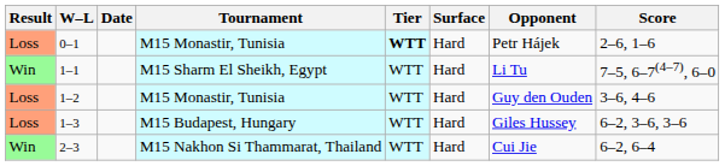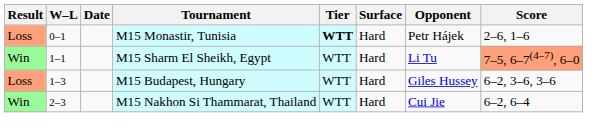 <table class="sortable wikitable">
 <tr>
 <th>Result</th>
 <th class="unsortable">W–L</th>
 <th>Date</th>
 <th>Tournament</th>
 <th>Tier</th>
 <th>Surface</th>
 <th>Opponent</th>
 <th class="unsortable">Score</th>
 </tr>
 <tr>
 <td bgcolor=ffa07a>Loss</td>
 <td><small>0–1</small></td>
 <td></td>
 <td style="background:#cffcff;">M15 Monastir, Tunisia</td>
 <td style="background:#cffcff;"><strong>WTT</strong></td>
 <td>Hard</td>
 <td> Petr Hájek</td>
 <td>2–6, 1–6</td>
 </tr>
 <tr>
 <td bgcolor=98fb98>Win</td>
 <td><small>1–1</small></td>
 <td></td>
 <td style="background:#cffcff;">M15 Sharm El Sheikh, Egypt</td>
 <td style="background:#cffcff;">WTT</td>
 <td>Hard</td>
 <td> <a href='#'>Li Tu</a></td>
-<td>7–5, 6–7<sup>(4–7)</sup>, 6–0</td>
-</tr>
-<tr>
-<td bgcolor=ffa07a>Loss</td>
-<td><small>1–2</small></td>
-<td></td>
-<td style="background:#cffcff;">M15 Monastir, Tunisia</td>
-<td style="background:#cffcff;">WTT</td>
-<td>Hard</td>
-<td> <a href='#'>Guy den Ouden</a></td>
-<td>3–6, 4–6</td>
+<td style="background: lightsalmon;">7–5, 6–7<sup>(4–7)</sup>, 6–0</td>
 </tr>
 <tr>
 <td bgcolor=ffa07a>Loss</td>
 <td><small>1–3</small></td>
 <td></td>
 <td style="background:#cffcff;">M15 Budapest, Hungary</td>
 <td style="background:#cffcff;">WTT</td>
 <td>Hard</td>
 <td> <a href='#'>Giles Hussey</a></td>
 <td>6–2, 3–6, 3–6</td>
 </tr>
 <tr>
 <td bgcolor=98fb98>Win</td>
 <td><small>2–3</small></td>
 <td></td>
 <td style="background:#cffcff;">M15 Nakhon Si Thammarat, Thailand</td>
 <td style="background:#cffcff;">WTT</td>
 <td>Hard</td>
 <td> <a href='#'>Cui Jie</a></td>
 <td>6–2, 6–4</td>
 </tr>
 </table>
